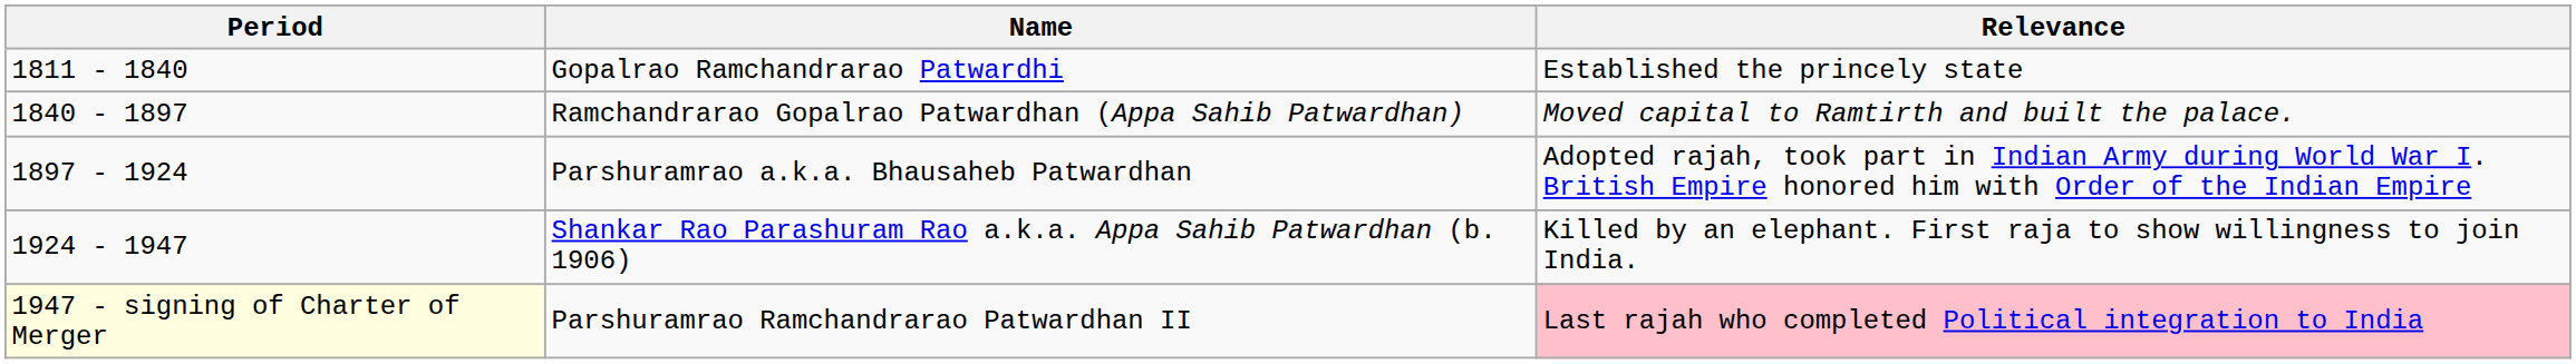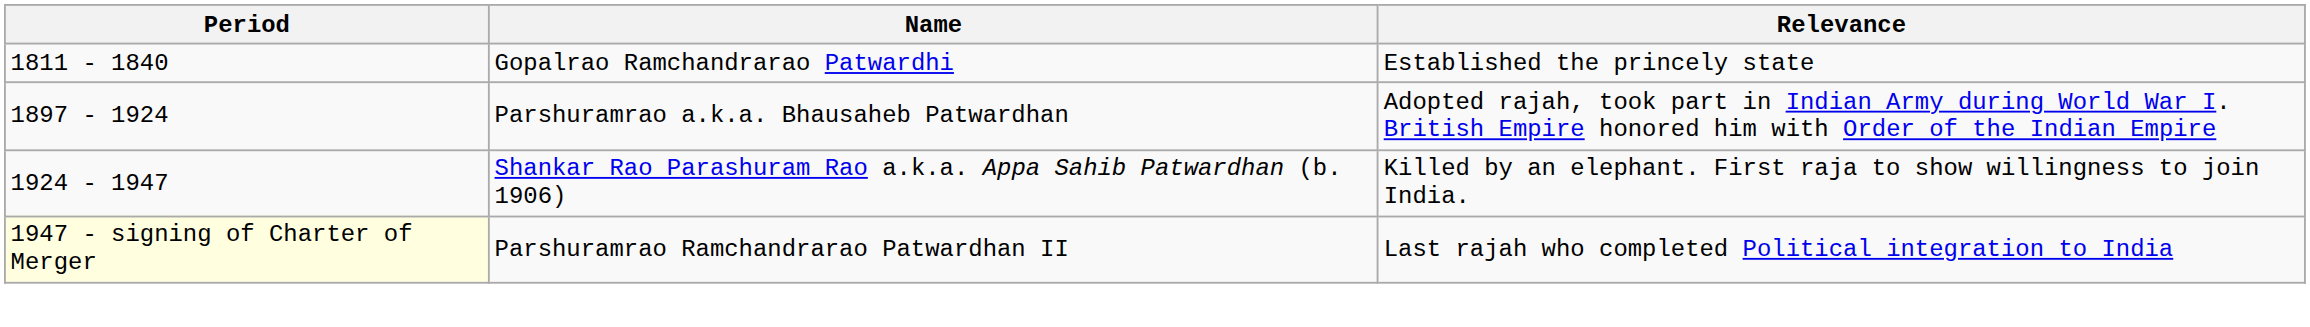 <table class="wikitable">
 <tr>
 <th>Period</th>
 <th>Name</th>
 <th>Relevance</th>
 </tr>
 <tr>
 <td>1811 - 1840</td>
 <td>Gopalrao Ramchandrarao <a href='#'>Patwardhi</a></td>
 <td>Established the princely state</td>
-</tr>
-<tr>
-<td>1840 - 1897</td>
-<td>Ramchandrarao Gopalrao Patwardhan (<em>Appa Sahib Patwardhan)</em></td>
-<td><em>Moved capital to Ramtirth and built the palace.</em></td>
 </tr>
 <tr>
 <td>1897 - 1924</td>
 <td>Parshuramrao a.k.a. Bhausaheb Patwardhan</td>
 <td>Adopted rajah, took part in <a href='#'>Indian Army during World War I</a>.<br><a href='#'>British Empire</a> honored him with <a href='#'>Order of the Indian Empire</a></td>
 </tr>
 <tr>
 <td>1924 - 1947</td>
 <td><a href='#'>Shankar Rao Parashuram Rao</a> a.k.a. <em>Appa Sahib Patwardhan</em> (b. 1906)</td>
 <td>Killed by an elephant. First raja to show willingness to join India.</td>
 </tr>
 <tr>
 <td style="background: lightyellow;">1947 - signing of Charter of Merger</td>
 <td>Parshuramrao Ramchandrarao Patwardhan II</td>
-<td style="background: pink;">Last rajah who completed <a href='#'>Political integration to India</a></td>
+<td>Last rajah who completed <a href='#'>Political integration to India</a></td>
 </tr>
 </table>
